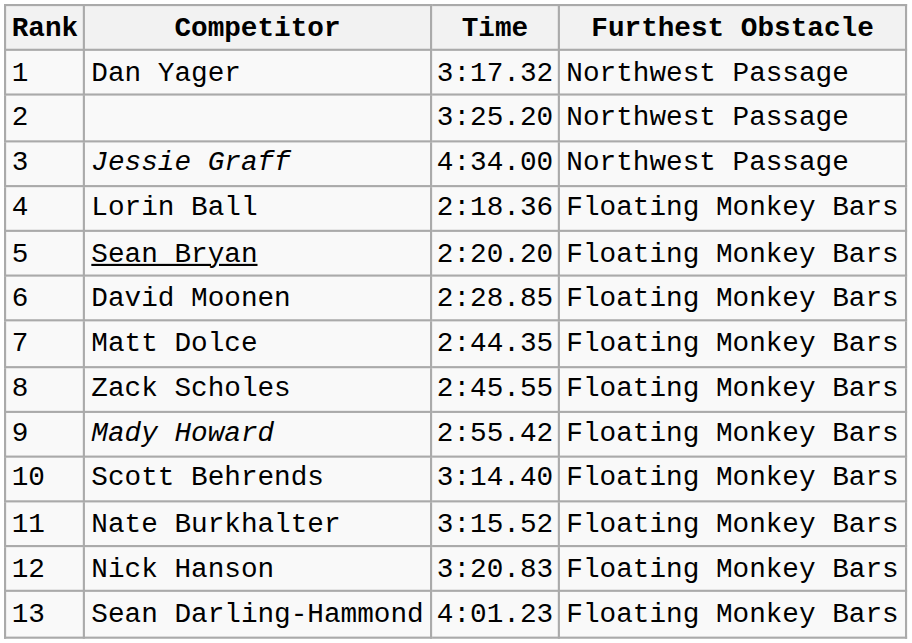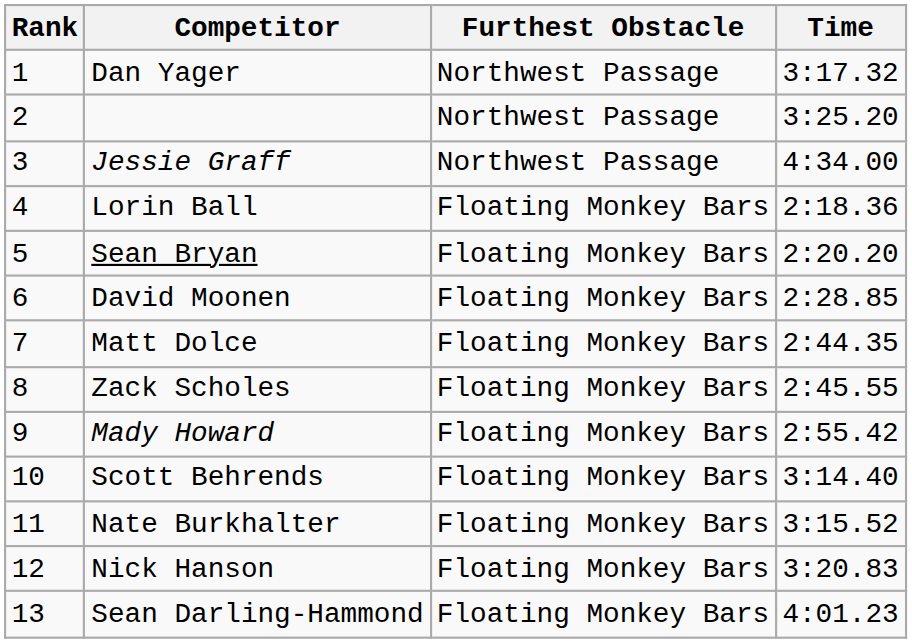 <table class="wikitable sortable mw-collapsible">
 <tr>
 <th>Rank</th>
 <th>Competitor</th>
+<th>Furthest Obstacle</th>
 <th>Time</th>
-<th>Furthest Obstacle</th>
 </tr>
 <tr>
 <td>1</td>
 <td>Dan Yager</td>
+<td>Northwest Passage</td>
 <td>3:17.32</td>
-<td>Northwest Passage</td>
 </tr>
 <tr>
 <td>2</td>
 <td></td>
+<td>Northwest Passage</td>
 <td>3:25.20</td>
-<td>Northwest Passage</td>
 </tr>
 <tr>
 <td>3</td>
 <td><em>Jessie Graff</em></td>
+<td>Northwest Passage</td>
 <td>4:34.00</td>
-<td>Northwest Passage</td>
 </tr>
 <tr>
 <td>4</td>
 <td>Lorin Ball</td>
+<td>Floating Monkey Bars</td>
 <td>2:18.36</td>
-<td>Floating Monkey Bars</td>
 </tr>
 <tr>
 <td>5</td>
 <td><u>Sean Bryan</u></td>
+<td>Floating Monkey Bars</td>
 <td>2:20.20</td>
-<td>Floating Monkey Bars</td>
 </tr>
 <tr>
 <td>6</td>
 <td>David Moonen</td>
+<td>Floating Monkey Bars</td>
 <td>2:28.85</td>
-<td>Floating Monkey Bars</td>
 </tr>
 <tr>
 <td>7</td>
 <td>Matt Dolce</td>
+<td>Floating Monkey Bars</td>
 <td>2:44.35</td>
-<td>Floating Monkey Bars</td>
 </tr>
 <tr>
 <td>8</td>
 <td>Zack Scholes</td>
+<td>Floating Monkey Bars</td>
 <td>2:45.55</td>
-<td>Floating Monkey Bars</td>
 </tr>
 <tr>
 <td>9</td>
 <td><em>Mady Howard</em></td>
+<td>Floating Monkey Bars</td>
 <td>2:55.42</td>
-<td>Floating Monkey Bars</td>
 </tr>
 <tr>
 <td>10</td>
 <td>Scott Behrends</td>
+<td>Floating Monkey Bars</td>
 <td>3:14.40</td>
-<td>Floating Monkey Bars</td>
 </tr>
 <tr>
 <td>11</td>
 <td>Nate Burkhalter</td>
+<td>Floating Monkey Bars</td>
 <td>3:15.52</td>
-<td>Floating Monkey Bars</td>
 </tr>
 <tr>
 <td>12</td>
 <td>Nick Hanson</td>
+<td>Floating Monkey Bars</td>
 <td>3:20.83</td>
-<td>Floating Monkey Bars</td>
 </tr>
 <tr>
 <td>13</td>
 <td>Sean Darling-Hammond</td>
+<td>Floating Monkey Bars</td>
 <td>4:01.23</td>
-<td>Floating Monkey Bars</td>
 </tr>
 </table>
